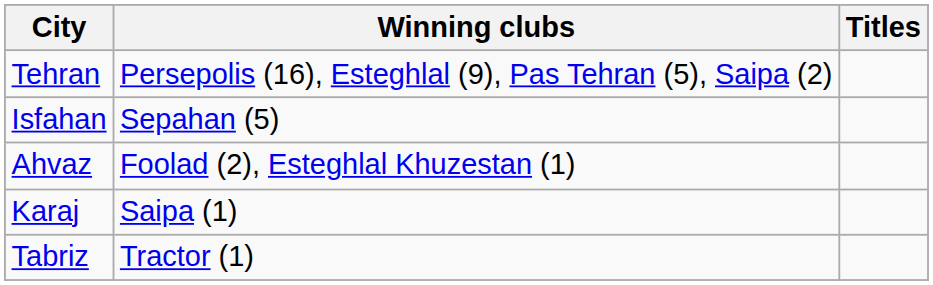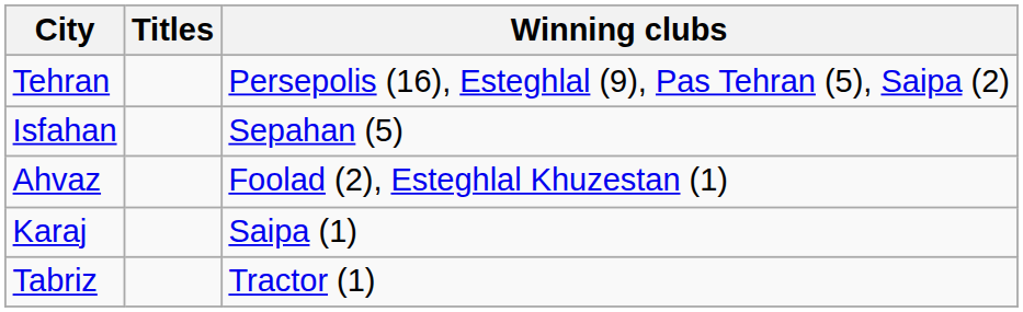 <table class="wikitable">
 <tr>
 <th>City</th>
+<th>Titles</th>
 <th>Winning clubs</th>
-<th>Titles</th>
 </tr>
 <tr>
 <td><a href='#'>Tehran</a></td>
+<td></td>
 <td><a href='#'>Persepolis</a> (16), <a href='#'>Esteghlal</a> (9), <a href='#'>Pas Tehran</a> (5), <a href='#'>Saipa</a> (2)</td>
-<td></td>
 </tr>
 <tr>
 <td><a href='#'>Isfahan</a></td>
+<td></td>
 <td><a href='#'>Sepahan</a> (5)</td>
-<td></td>
 </tr>
 <tr>
 <td><a href='#'>Ahvaz</a></td>
+<td></td>
 <td><a href='#'>Foolad</a> (2), <a href='#'>Esteghlal Khuzestan</a> (1)</td>
-<td></td>
 </tr>
 <tr>
 <td><a href='#'>Karaj</a></td>
+<td></td>
 <td><a href='#'>Saipa</a> (1)</td>
-<td></td>
 </tr>
 <tr>
 <td><a href='#'>Tabriz</a></td>
+<td></td>
 <td><a href='#'>Tractor</a> (1)</td>
-<td></td>
 </tr>
 </table>
